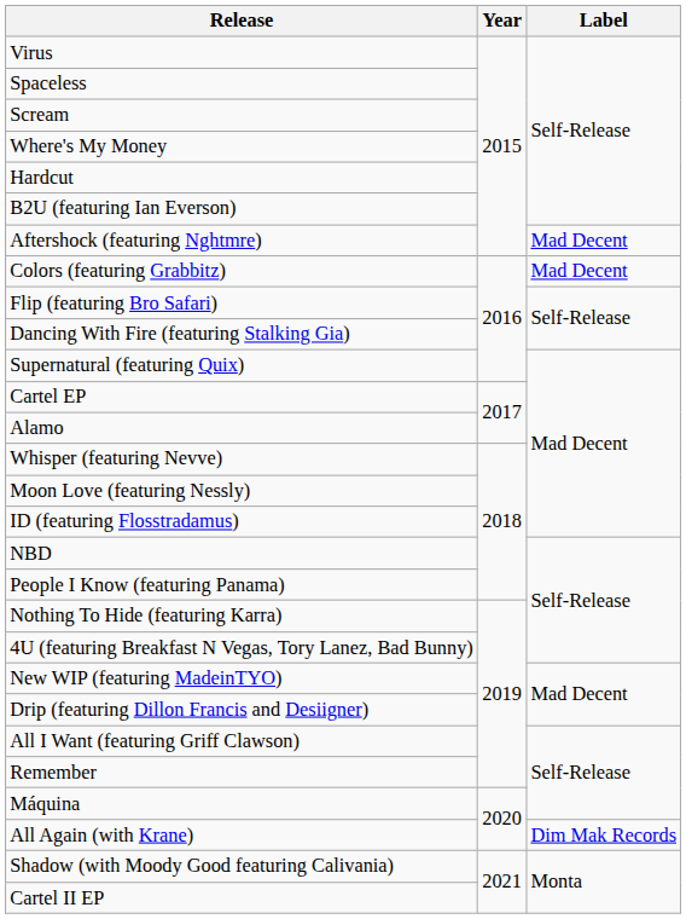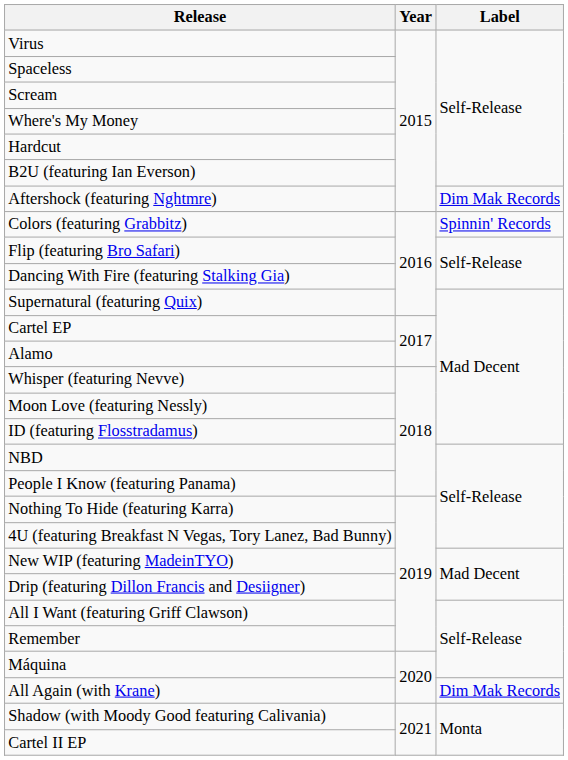 <table class="wikitable plainrowheaders">
 <tr>
 <th>Release</th>
 <th>Year</th>
 <th>Label</th>
 </tr>
 <tr>
 <td>Virus</td>
 <td rowspan="7">2015</td>
 <td rowspan="6">Self-Release</td>
 </tr>
 <tr>
 <td>Spaceless</td>
 </tr>
 <tr>
 <td>Scream</td>
 </tr>
 <tr>
 <td>Where's My Money</td>
 </tr>
 <tr>
 <td>Hardcut</td>
 </tr>
 <tr>
 <td>B2U (featuring Ian Everson)</td>
 </tr>
 <tr>
 <td>Aftershock (featuring <a href='#'>Nghtmre</a>)</td>
-<td><a href='#'>Mad Decent</a></td>
+<td><a href='#'>Dim Mak Records</a></td>
 </tr>
 <tr>
 <td>Colors (featuring <a href='#'>Grabbitz</a>)</td>
 <td rowspan="4">2016</td>
-<td><a href='#'>Mad Decent</a></td>
+<td><a href='#'>Spinnin' Records</a></td>
 </tr>
 <tr>
 <td>Flip (featuring <a href='#'>Bro Safari</a>)</td>
 <td rowspan="2">Self-Release</td>
 </tr>
 <tr>
 <td>Dancing With Fire (featuring <a href='#'>Stalking Gia</a>)</td>
 </tr>
 <tr>
 <td>Supernatural (featuring <a href='#'>Quix</a>)</td>
 <td rowspan="6">Mad Decent</td>
 </tr>
 <tr>
 <td>Cartel EP</td>
 <td rowspan="2">2017</td>
 </tr>
 <tr>
 <td>Alamo</td>
 </tr>
 <tr>
 <td>Whisper (featuring Nevve)</td>
 <td rowspan="5">2018</td>
 </tr>
 <tr>
 <td>Moon Love (featuring Nessly)</td>
 </tr>
 <tr>
 <td>ID (featuring <a href='#'>Flosstradamus</a>)</td>
 </tr>
 <tr>
 <td>NBD</td>
 <td rowspan="4">Self-Release</td>
 </tr>
 <tr>
 <td>People I Know (featuring Panama)</td>
 </tr>
 <tr>
 <td>Nothing To Hide (featuring Karra)</td>
 <td rowspan="6">2019</td>
 </tr>
 <tr>
 <td>4U (featuring Breakfast N Vegas, Tory Lanez, Bad Bunny)</td>
 </tr>
 <tr>
 <td>New WIP (featuring <a href='#'>MadeinTYO</a>)</td>
 <td rowspan="2">Mad Decent</td>
 </tr>
 <tr>
 <td>Drip (featuring <a href='#'>Dillon Francis</a> and <a href='#'>Desiigner</a>)</td>
 </tr>
 <tr>
 <td>All I Want (featuring Griff Clawson)</td>
 <td rowspan="3">Self-Release</td>
 </tr>
 <tr>
 <td>Remember</td>
 </tr>
 <tr>
 <td>Máquina</td>
 <td rowspan="2">2020</td>
 </tr>
 <tr>
 <td>All Again (with <a href='#'>Krane</a>)</td>
 <td><a href='#'>Dim Mak Records</a></td>
 </tr>
 <tr>
 <td>Shadow (with Moody Good featuring Calivania)</td>
 <td rowspan="2">2021</td>
 <td rowspan="2">Monta</td>
 </tr>
 <tr>
 <td>Cartel II EP</td>
 </tr>
 </table>
